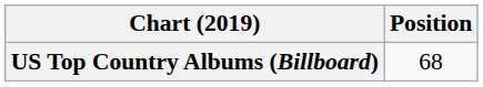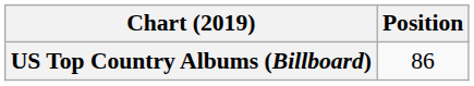 <table class="wikitable plainrowheaders" style="text-align:center">
 <tr>
 <th scope="col">Chart (2019)</th>
 <th scope="col">Position</th>
 </tr>
 <tr>
 <th scope="row">US Top Country Albums (<em>Billboard</em>)</th>
-<td>68</td>
+<td>86</td>
 </tr>
 </table>
